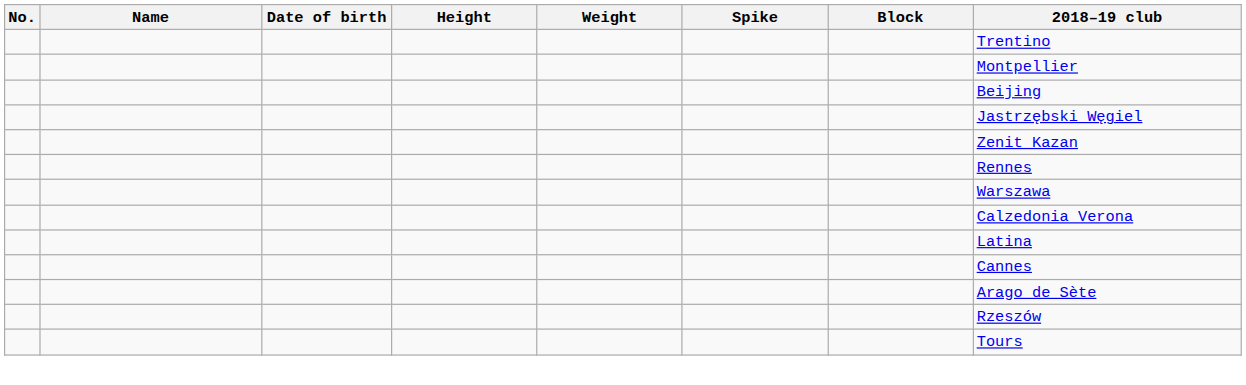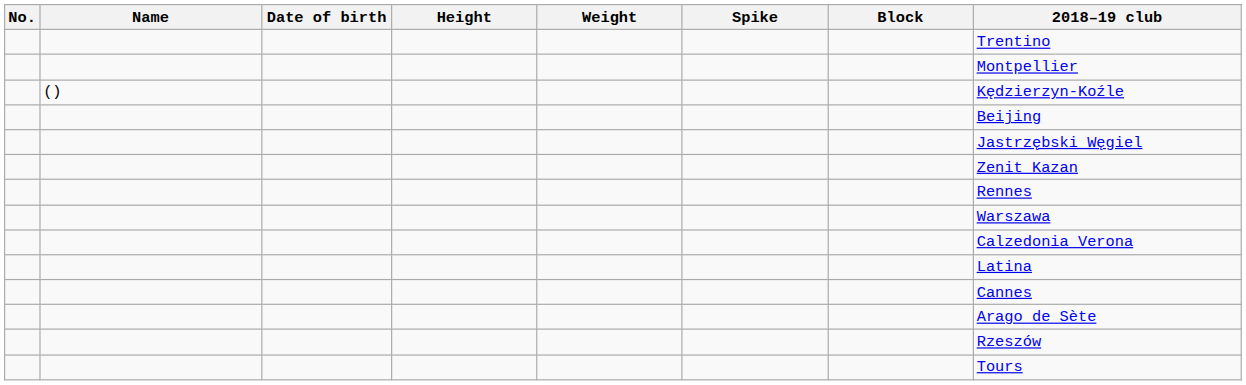 <table class="wikitable sortable" style="font-size:100%; text-align:center">
 <tr>
 <th>No.</th>
 <th style="width:14em">Name</th>
 <th style="width:8em">Date of birth</th>
 <th style="width:9em">Height</th>
 <th style="width:9em">Weight</th>
 <th style="width:9em">Spike</th>
 <th style="width:9em">Block</th>
 <th style="width:17em">2018–19 club</th>
 </tr>
 <tr>
 <td></td>
 <td style="text-align:left"></td>
 <td style="text-align:right"></td>
 <td></td>
 <td></td>
 <td></td>
 <td></td>
 <td style="text-align:left"> <a href='#'>Trentino</a></td>
 </tr>
 <tr>
 <td></td>
 <td style="text-align:left"></td>
 <td style="text-align:right"></td>
 <td></td>
 <td></td>
 <td></td>
 <td></td>
 <td style="text-align:left"> <a href='#'>Montpellier</a></td>
+</tr>
+<tr>
+<td></td>
+<td style="text-align:left"> ()</td>
+<td style="text-align:right"></td>
+<td></td>
+<td></td>
+<td></td>
+<td></td>
+<td style="text-align:left"> <a href='#'>Kędzierzyn-Koźle</a></td>
 </tr>
 <tr>
 <td></td>
 <td style="text-align:left"></td>
 <td style="text-align:right"></td>
 <td></td>
 <td></td>
 <td></td>
 <td></td>
 <td style="text-align:left"> <a href='#'>Beijing</a></td>
 </tr>
 <tr>
 <td></td>
 <td style="text-align:left"></td>
 <td style="text-align:right"></td>
 <td></td>
 <td></td>
 <td></td>
 <td></td>
 <td style="text-align:left"> <a href='#'>Jastrzębski Węgiel</a></td>
 </tr>
 <tr>
 <td></td>
 <td style="text-align:left"></td>
 <td style="text-align:right"></td>
 <td></td>
 <td></td>
 <td></td>
 <td></td>
 <td style="text-align:left"> <a href='#'>Zenit Kazan</a></td>
 </tr>
 <tr>
 <td></td>
 <td style="text-align:left"></td>
 <td style="text-align:right"></td>
 <td></td>
 <td></td>
 <td></td>
 <td></td>
 <td style="text-align:left"> <a href='#'>Rennes</a></td>
 </tr>
 <tr>
 <td></td>
 <td style="text-align:left"></td>
 <td style="text-align:right"></td>
 <td></td>
 <td></td>
 <td></td>
 <td></td>
 <td style="text-align:left"> <a href='#'>Warszawa</a></td>
 </tr>
 <tr>
 <td></td>
 <td style="text-align:left"></td>
 <td style="text-align:right"></td>
 <td></td>
 <td></td>
 <td></td>
 <td></td>
 <td style="text-align:left"> <a href='#'>Calzedonia Verona</a></td>
 </tr>
 <tr>
 <td></td>
 <td style="text-align:left"></td>
 <td style="text-align:right"></td>
 <td></td>
 <td></td>
 <td></td>
 <td></td>
 <td style="text-align:left"> <a href='#'>Latina</a></td>
 </tr>
 <tr>
 <td></td>
 <td style="text-align:left"></td>
 <td style="text-align:right"></td>
 <td></td>
 <td></td>
 <td></td>
 <td></td>
 <td style="text-align:left"> <a href='#'>Cannes</a></td>
 </tr>
 <tr>
 <td></td>
 <td style="text-align:left"></td>
 <td style="text-align:right"></td>
 <td></td>
 <td></td>
 <td></td>
 <td></td>
 <td style="text-align:left"> <a href='#'>Arago de Sète</a></td>
 </tr>
 <tr>
 <td></td>
 <td style="text-align:left"></td>
 <td style="text-align:right"></td>
 <td></td>
 <td></td>
 <td></td>
 <td></td>
 <td style="text-align:left"> <a href='#'>Rzeszów</a></td>
 </tr>
 <tr>
 <td></td>
 <td style="text-align:left"></td>
 <td style="text-align:right"></td>
 <td></td>
 <td></td>
 <td></td>
 <td></td>
 <td style="text-align:left"> <a href='#'>Tours</a></td>
 </tr>
 </table>
